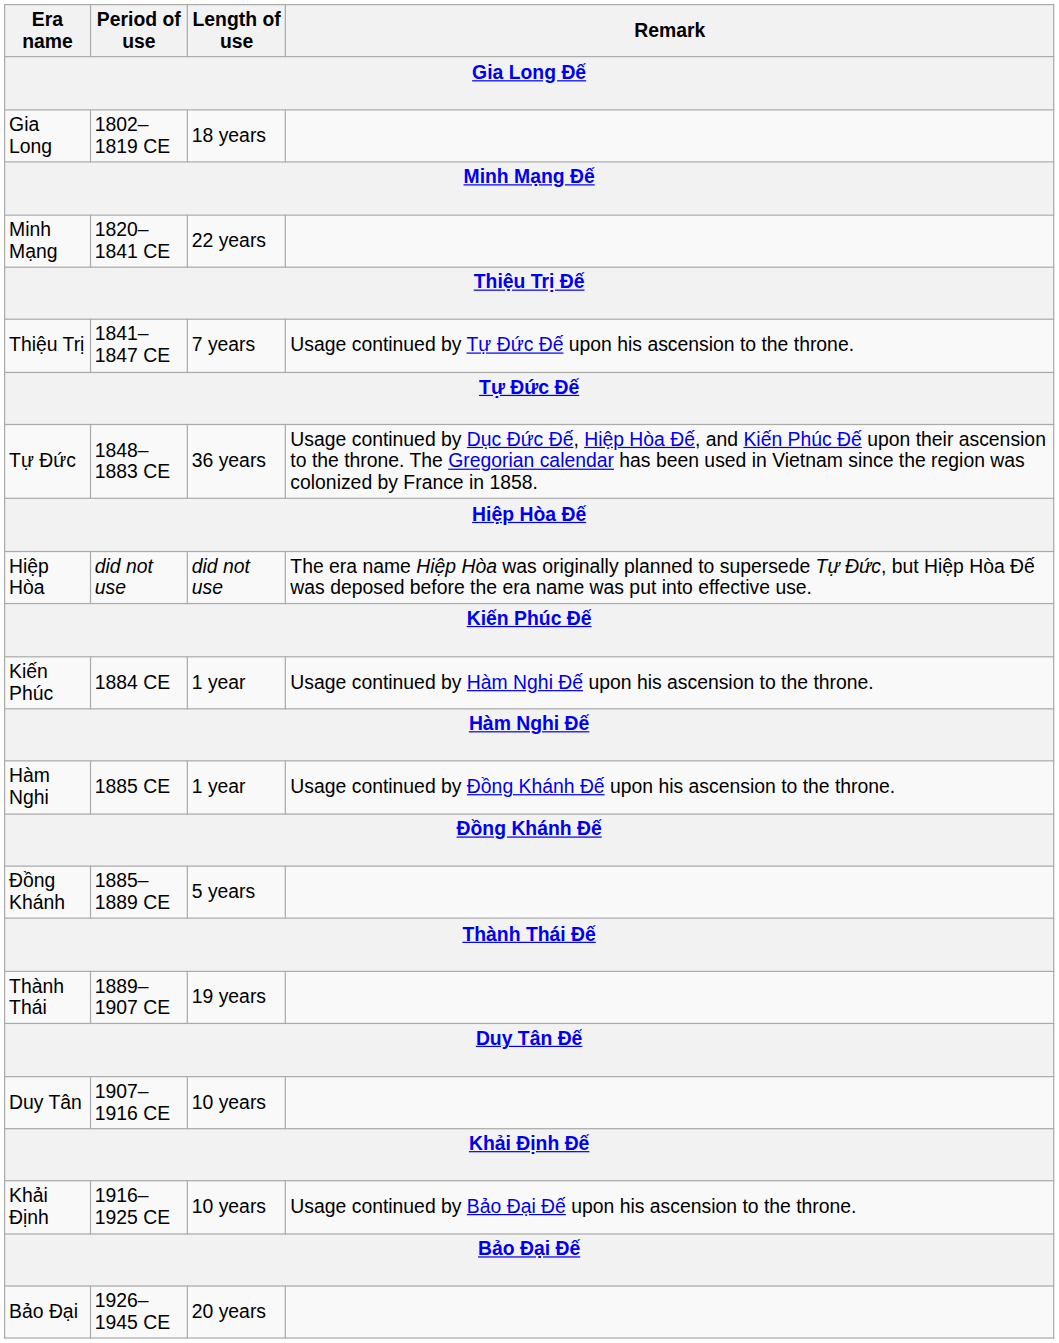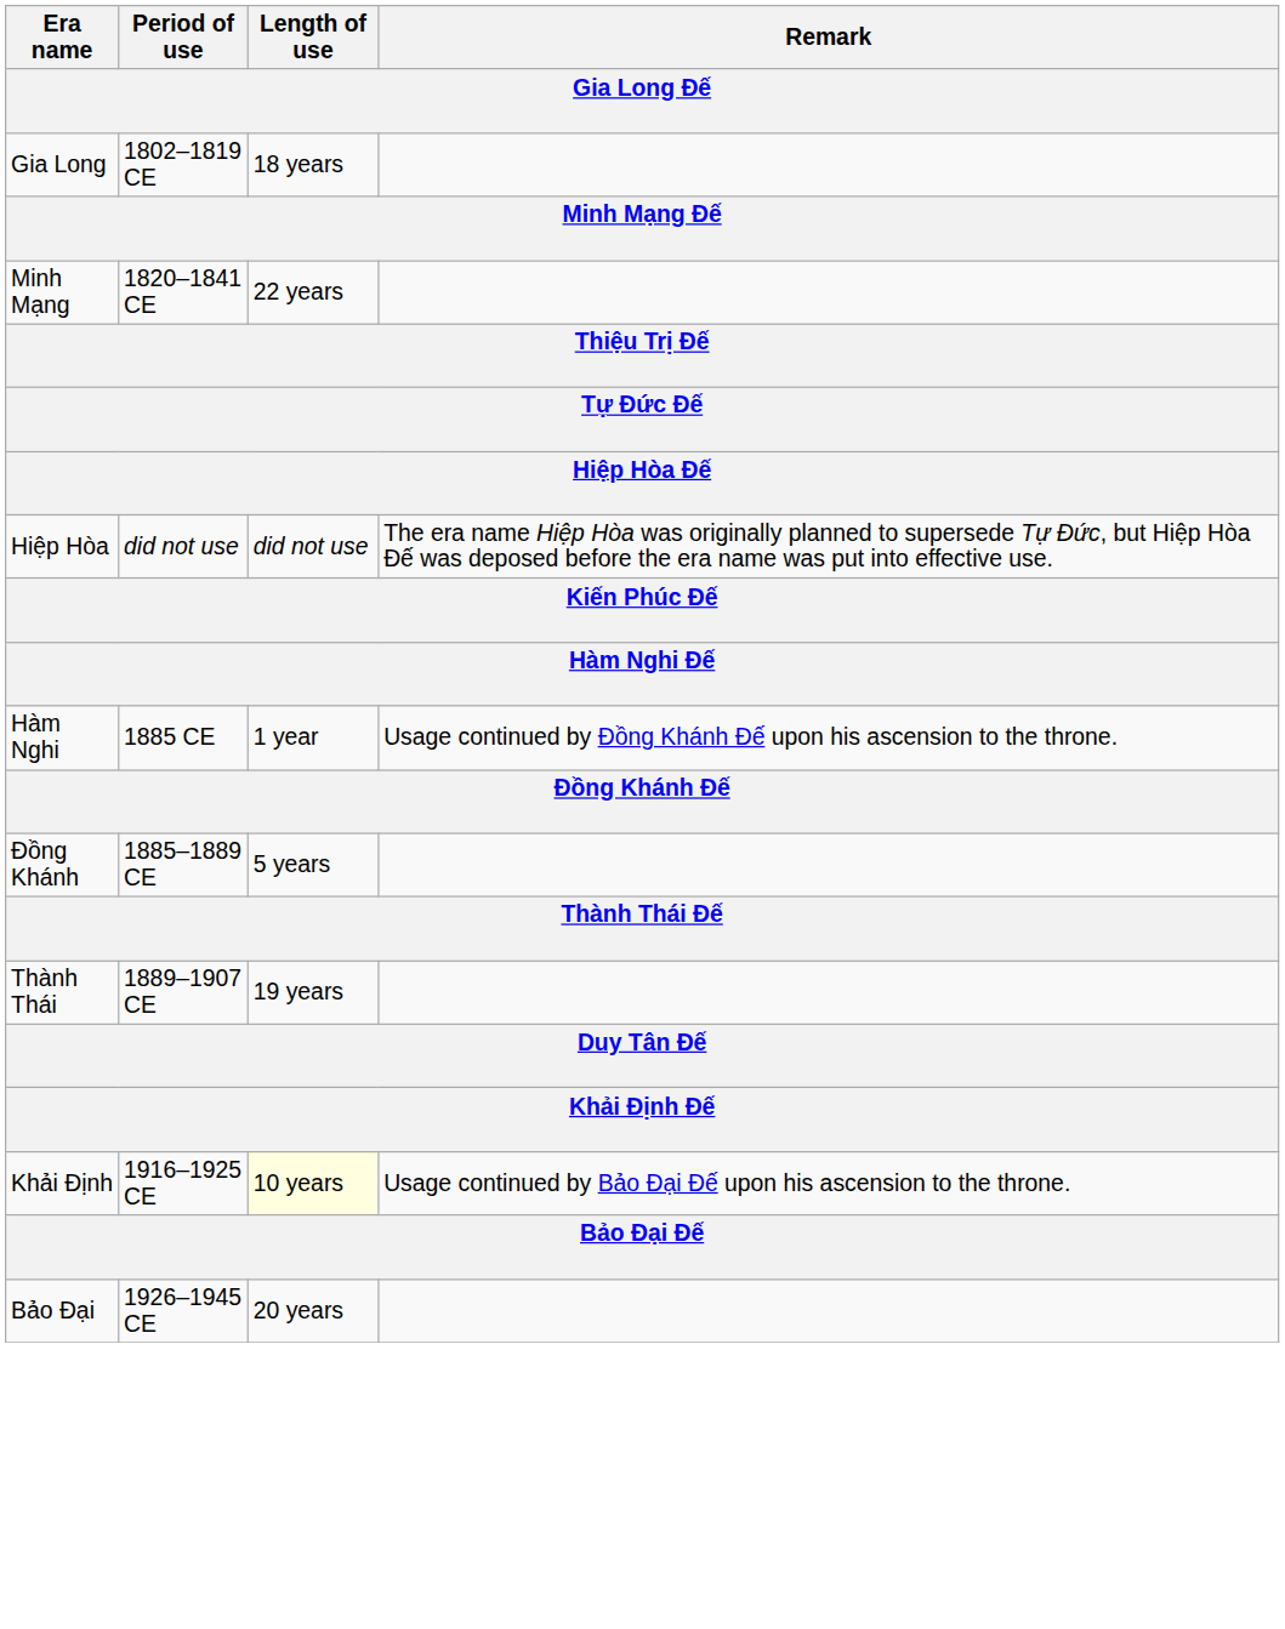 <table class="wikitable">
 <tr>
 <th>Era name</th>
 <th>Period of use</th>
 <th>Length of use</th>
 <th>Remark</th>
 </tr>
 <tr>
 <th colspan="4"><a href='#'>Gia Long Đế</a><br><br></th>
 </tr>
 <tr>
 <td>Gia Long<br></td>
 <td>1802–1819 CE</td>
 <td>18 years</td>
 <td></td>
 </tr>
 <tr>
 <th colspan="4"><a href='#'>Minh Mạng Đế</a><br><br></th>
 </tr>
 <tr>
 <td>Minh Mạng<br></td>
 <td>1820–1841 CE</td>
 <td>22 years</td>
 <td></td>
 </tr>
 <tr>
 <th colspan="4"><a href='#'>Thiệu Trị Đế</a><br><br></th>
 </tr>
 <tr>
-<td>Thiệu Trị<br></td>
-<td>1841–1847 CE</td>
-<td>7 years</td>
-<td>Usage continued by <a href='#'>Tự Đức Đế</a> upon his ascension to the throne.</td>
-</tr>
-<tr>
 <th colspan="4"><a href='#'>Tự Đức Đế</a><br><br></th>
-</tr>
-<tr>
-<td>Tự Đức<br></td>
-<td>1848–1883 CE</td>
-<td>36 years</td>
-<td>Usage continued by <a href='#'>Dục Đức Đế</a>, <a href='#'>Hiệp Hòa Đế</a>, and <a href='#'>Kiến Phúc Đế</a> upon their ascension to the throne. The <a href='#'>Gregorian calendar</a> has been used in Vietnam since the region was colonized by France in 1858.</td>
 </tr>
 <tr>
 <th colspan="4"><a href='#'>Hiệp Hòa Đế</a><br><br></th>
 </tr>
 <tr>
 <td>Hiệp Hòa<br></td>
 <td><em>did not use</em></td>
 <td><em>did not use</em></td>
 <td>The era name <em>Hiệp Hòa</em> was originally planned to supersede <em>Tự Đức</em>, but Hiệp Hòa Đế was deposed before the era name was put into effective use.</td>
 </tr>
 <tr>
 <th colspan="4"><a href='#'>Kiến Phúc Đế</a><br><br></th>
-</tr>
-<tr>
-<td>Kiến Phúc<br></td>
-<td>1884 CE</td>
-<td>1 year</td>
-<td>Usage continued by <a href='#'>Hàm Nghi Đế</a> upon his ascension to the throne.</td>
 </tr>
 <tr>
 <th colspan="4"><a href='#'>Hàm Nghi Đế</a><br><br></th>
 </tr>
 <tr>
 <td>Hàm Nghi<br></td>
 <td>1885 CE</td>
 <td>1 year</td>
 <td>Usage continued by <a href='#'>Đồng Khánh Đế</a> upon his ascension to the throne. </td>
 </tr>
 <tr>
 <th colspan="4"><a href='#'>Đồng Khánh Đế</a><br><br></th>
 </tr>
 <tr>
 <td>Đồng Khánh<br></td>
 <td>1885–1889 CE</td>
 <td>5 years</td>
 <td></td>
 </tr>
 <tr>
 <th colspan="4"><a href='#'>Thành Thái Đế</a><br><br></th>
 </tr>
 <tr>
 <td>Thành Thái<br></td>
 <td>1889–1907 CE</td>
 <td>19 years</td>
 <td></td>
 </tr>
 <tr>
 <th colspan="4"><a href='#'>Duy Tân Đế</a><br><br></th>
 </tr>
 <tr>
-<td>Duy Tân<br></td>
-<td>1907–1916 CE</td>
-<td>10 years</td>
-<td></td>
-</tr>
-<tr>
 <th colspan="4"><a href='#'>Khải Định Đế</a><br><br></th>
 </tr>
 <tr>
 <td>Khải Định<br></td>
 <td>1916–1925 CE</td>
-<td>10 years</td>
+<td style="background: lightyellow;">10 years</td>
 <td>Usage continued by <a href='#'>Bảo Đại Đế</a> upon his ascension to the throne.</td>
 </tr>
 <tr>
 <th colspan="4"><a href='#'>Bảo Đại Đế</a><br><br></th>
 </tr>
 <tr>
 <td>Bảo Đại<br></td>
 <td>1926–1945 CE</td>
 <td>20 years</td>
 <td></td>
 </tr>
 </table>
